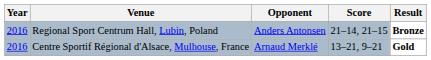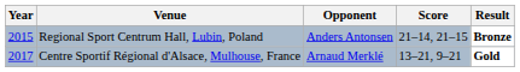 <table class="sortable wikitable" style="font-size: 90%">
 <tr>
 <th>Year</th>
 <th>Venue</th>
 <th>Opponent</th>
 <th>Score</th>
 <th>Result</th>
 </tr>
 <tr style="background:#AABBCC">
-<td align="center"><a href='#'>2016</a></td>
+<td align="center"><a href='#'>2015</a></td>
 <td align="left">Regional Sport Centrum Hall, <a href='#'>Lubin</a>, Poland</td>
 <td align="left"> <a href='#'>Anders Antonsen</a></td>
 <td align="left">21–14, 21–15</td>
 <td style="text-align:left; background:white"> <strong>Bronze</strong></td>
 </tr>
 <tr style="background:#AABBCC">
-<td align="center"><a href='#'>2016</a></td>
+<td align="center"><a href='#'>2017</a></td>
 <td align="left">Centre Sportif Régional d'Alsace, <a href='#'>Mulhouse</a>, France</td>
 <td align="left"> <a href='#'>Arnaud Merklé</a></td>
 <td align="left">13–21, 9–21</td>
 <td style="text-align:left; background:white"> <strong>Gold</strong></td>
 </tr>
 </table>
